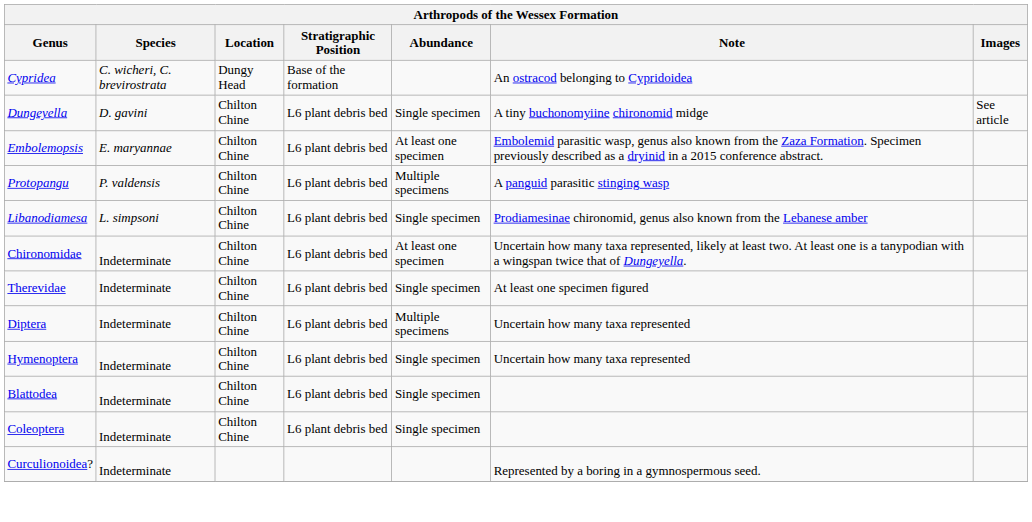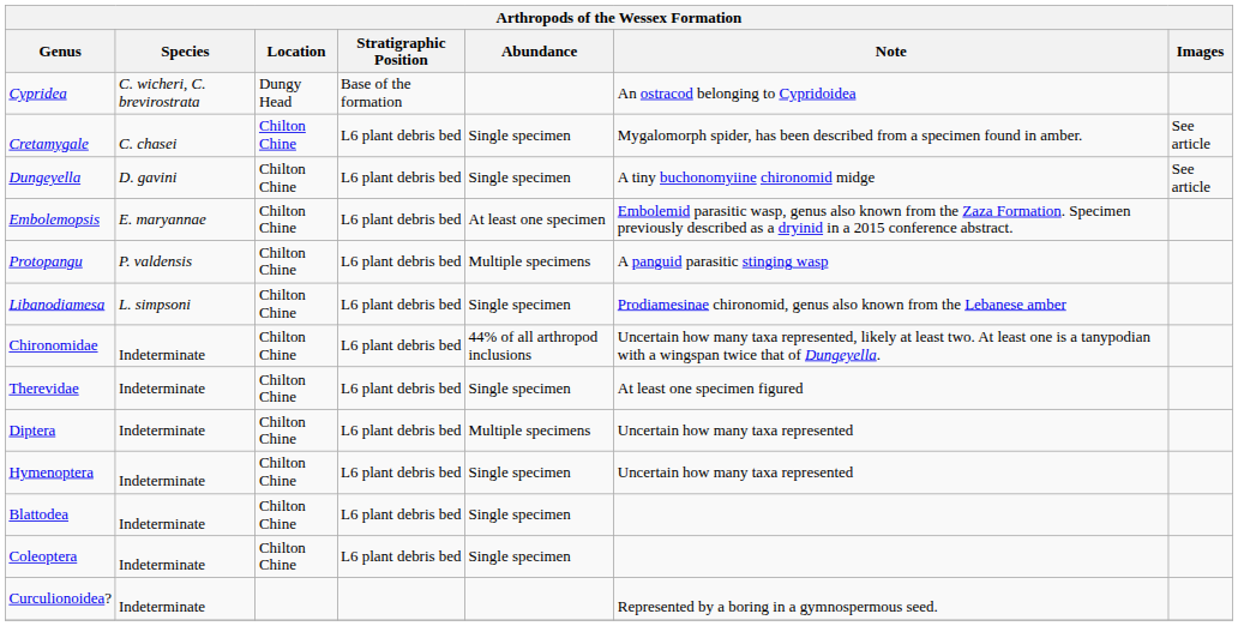 <table class="wikitable" style="margin:auto; width:100%;">
 <tr>
 <th colspan="7" style="text-align:center;">Arthropods <strong>of the Wessex Formation</strong></th>
 </tr>
 <tr>
 <th>Genus</th>
 <th>Species</th>
 <th>Location</th>
 <th>Stratigraphic Position</th>
 <th>Abundance</th>
 <th>Note</th>
 <th>Images</th>
 </tr>
 <tr>
 <td><em><a href='#'>Cypridea</a></em></td>
 <td><em>C. wicheri, C. brevirostrata</em></td>
 <td>Dungy Head</td>
 <td>Base of the formation</td>
 <td></td>
 <td>An <a href='#'>ostracod</a> belonging to <a href='#'>Cypridoidea</a></td>
 <td></td>
+</tr>
+<tr>
+<td><br><em><a href='#'>Cretamygale</a></em></td>
+<td><br><em>C.  chasei</em></td>
+<td><a href='#'>Chilton Chine</a></td>
+<td>L6 plant debris bed</td>
+<td>Single specimen</td>
+<td>Mygalomorph spider, has been described from a specimen found in amber.</td>
+<td>See article</td>
 </tr>
 <tr>
 <td><em><a href='#'>Dungeyella</a></em></td>
 <td><em>D. gavini</em></td>
 <td>Chilton Chine</td>
 <td>L6 plant debris bed</td>
 <td>Single specimen</td>
 <td>A tiny <a href='#'>buchonomyiine</a> <a href='#'>chironomid</a> midge</td>
 <td>See article</td>
 </tr>
 <tr>
 <td><em><a href='#'>Embolemopsis</a></em></td>
 <td><em>E. maryannae</em></td>
 <td>Chilton Chine</td>
 <td>L6 plant debris bed</td>
 <td>At least one specimen</td>
 <td><a href='#'>Embolemid</a> parasitic wasp, genus also known from the <a href='#'>Zaza Formation</a>. Specimen previously described as a <a href='#'>dryinid</a> in a 2015 conference abstract.</td>
 <td></td>
 </tr>
 <tr>
 <td><em><a href='#'>Protopangu</a></em></td>
 <td><em>P. valdensis</em></td>
 <td>Chilton Chine</td>
 <td>L6 plant debris bed</td>
 <td>Multiple specimens</td>
 <td>A <a href='#'>panguid</a> parasitic <a href='#'>stinging wasp</a></td>
 <td></td>
 </tr>
 <tr>
 <td><em><a href='#'>Libanodiamesa</a></em></td>
 <td><em>L. simpsoni</em></td>
 <td>Chilton Chine</td>
 <td>L6 plant debris bed</td>
 <td>Single specimen</td>
 <td><a href='#'>Prodiamesinae</a> chironomid, genus also known from the <a href='#'>Lebanese amber</a></td>
 <td></td>
 </tr>
 <tr>
 <td><a href='#'>Chironomidae</a></td>
 <td><br>Indeterminate</td>
 <td>Chilton Chine</td>
 <td>L6 plant debris bed</td>
-<td>At least one specimen</td>
+<td>44% of all arthropod inclusions</td>
 <td>Uncertain how many taxa represented, likely at least two. At least one is a tanypodian with a wingspan twice that of <em><a href='#'>Dungeyella</a></em>.</td>
 <td></td>
 </tr>
 <tr>
 <td><a href='#'>Therevidae</a></td>
 <td>Indeterminate</td>
 <td>Chilton Chine</td>
 <td>L6 plant debris bed</td>
 <td>Single specimen</td>
 <td>At least one specimen figured</td>
 <td></td>
 </tr>
 <tr>
 <td><a href='#'>Diptera</a></td>
 <td>Indeterminate</td>
 <td>Chilton Chine</td>
 <td>L6 plant debris bed</td>
 <td>Multiple specimens</td>
 <td>Uncertain how many taxa represented</td>
 <td></td>
 </tr>
 <tr>
 <td><a href='#'>Hymenoptera</a></td>
 <td><br>Indeterminate</td>
 <td>Chilton Chine</td>
 <td>L6 plant debris bed</td>
 <td>Single specimen</td>
 <td>Uncertain how many taxa represented</td>
 <td></td>
 </tr>
 <tr>
 <td><a href='#'>Blattodea</a></td>
 <td><br>Indeterminate</td>
 <td>Chilton Chine</td>
 <td>L6 plant debris bed</td>
 <td>Single specimen</td>
 <td></td>
 <td></td>
 </tr>
 <tr>
 <td><a href='#'>Coleoptera</a></td>
 <td><br>Indeterminate</td>
 <td>Chilton Chine</td>
 <td>L6 plant debris bed</td>
 <td>Single specimen</td>
 <td></td>
 <td></td>
 </tr>
 <tr>
 <td><a href='#'>Curculionoidea</a>?</td>
 <td><br>Indeterminate</td>
 <td></td>
 <td></td>
 <td></td>
 <td><br>Represented by a boring in a gymnospermous seed.</td>
 <td></td>
 </tr>
 <tr>
 </tr>
 </table>
